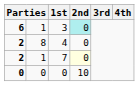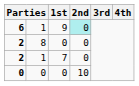 <table class="wikitable" style="text-align:right;">
 <tr>
 <th colspan=2 style="text-align:left;">Parties</th>
 <th>1st</th>
 <th>2nd</th>
 <th>3rd</th>
 <th>4th</th>
 </tr>
 <tr>
 <td><strong>6</strong></td>
 <td>1</td>
-<td>3</td>
+<td>9</td>
 <td style="background: paleturquoise;">0</td>
 </tr>
 <tr>
 <td><strong>2</strong></td>
 <td>8</td>
-<td>4</td>
+<td>0</td>
 <td>0</td>
 </tr>
 <tr>
 <td><strong>2</strong></td>
 <td>1</td>
 <td>7</td>
-<td style="background: lightyellow;">0</td>
+<td>0</td>
 </tr>
 <tr>
 <td><strong>0</strong></td>
 <td>0</td>
 <td>0</td>
 <td>10</td>
 </tr>
 </table>
